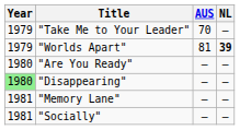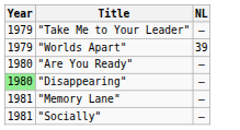 <table class="wikitable">
 <tr>
 <th style="text-align: center;">Year</th>
 <th style="text-align: center;">Title</th>
-<th style="text-align: center;"><a href='#'>AUS</a></th>
 <th style="text-align: center;">NL</th>
 </tr>
 <tr>
 <td style="text-align: center;">1979</td>
 <td>"Take Me to Your Leader"</td>
-<td style="text-align: center;">70</td>
 <td style="text-align: center;">–</td>
 </tr>
 <tr>
 <td style="text-align: center;">1979</td>
 <td>"Worlds Apart"</td>
-<td style="text-align: center;">81</td>
-<td style="text-align: center;"><strong>39</strong></td>
+<td style="text-align: center;">39</td>
 </tr>
 <tr>
 <td style="text-align: center;">1980</td>
 <td>"Are You Ready"</td>
-<td style="text-align: center;">–</td>
 <td style="text-align: center;">–</td>
 </tr>
 <tr>
 <td style="background: lightgreen; text-align: center;">1980</td>
 <td>"Disappearing"</td>
 <td style="text-align: center;">–</td>
-<td style="text-align: center;">–</td>
 </tr>
 <tr>
 <td style="text-align: center;">1981</td>
 <td>"Memory Lane"</td>
-<td style="text-align: center;">–</td>
 <td style="text-align: center;">–</td>
 </tr>
 <tr>
 <td style="text-align: center;">1981</td>
 <td>"Socially"</td>
 <td style="text-align: center;">–</td>
-<td style="text-align: center;">–</td>
 </tr>
 </table>
